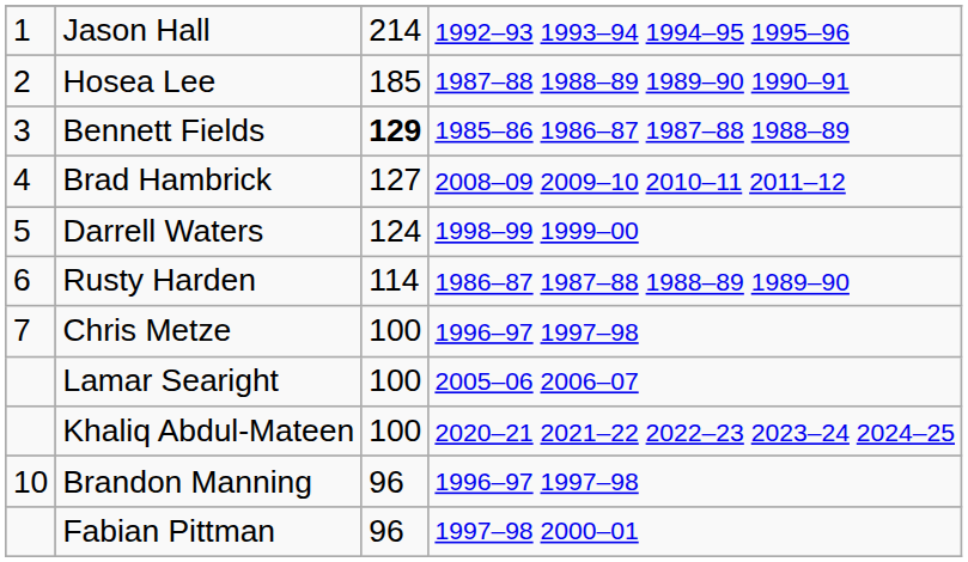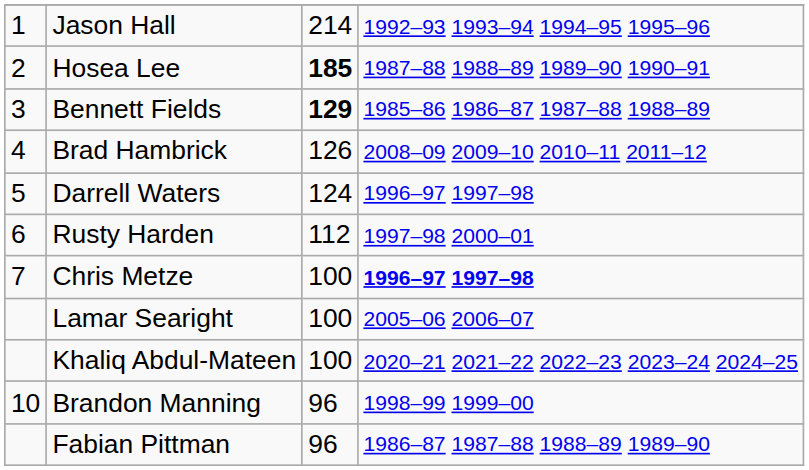 <table class="wikitable">
 <tr>
 </tr>
 <tr>
 <td>1</td>
 <td>Jason Hall</td>
 <td>214</td>
 <td style="font-size:80%;"><a href='#'>1992–93</a> <a href='#'>1993–94</a> <a href='#'>1994–95</a> <a href='#'>1995–96</a></td>
 </tr>
 <tr>
 <td>2</td>
 <td>Hosea Lee</td>
-<td>185</td>
+<td><strong>185</strong></td>
 <td style="font-size:80%;"><a href='#'>1987–88</a> <a href='#'>1988–89</a> <a href='#'>1989–90</a> <a href='#'>1990–91</a></td>
 </tr>
 <tr>
 <td>3</td>
 <td>Bennett Fields</td>
 <td><strong>129</strong></td>
 <td style="font-size:80%;"><a href='#'>1985–86</a> <a href='#'>1986–87</a> <a href='#'>1987–88</a> <a href='#'>1988–89</a></td>
 </tr>
 <tr>
 <td>4</td>
 <td>Brad Hambrick</td>
-<td>127</td>
+<td>126</td>
 <td style="font-size:80%;"><a href='#'>2008–09</a> <a href='#'>2009–10</a> <a href='#'>2010–11</a> <a href='#'>2011–12</a></td>
 </tr>
 <tr>
 <td>5</td>
 <td>Darrell Waters</td>
 <td>124</td>
-<td style="font-size:80%;"><a href='#'>1998–99</a> <a href='#'>1999–00</a></td>
+<td style="font-size:80%;"><a href='#'>1996–97</a> <a href='#'>1997–98</a></td>
 </tr>
 <tr>
 <td>6</td>
 <td>Rusty Harden</td>
-<td>114</td>
-<td style="font-size:80%;"><a href='#'>1986–87</a> <a href='#'>1987–88</a> <a href='#'>1988–89</a> <a href='#'>1989–90</a></td>
+<td>112</td>
+<td style="font-size:80%;"><a href='#'>1997–98</a> <a href='#'>2000–01</a></td>
 </tr>
 <tr>
 <td>7</td>
 <td>Chris Metze</td>
 <td>100</td>
-<td style="font-size:80%;"><a href='#'>1996–97</a> <a href='#'>1997–98</a></td>
+<td style="font-size:80%;"><strong><a href='#'>1996–97</a> <a href='#'>1997–98</a></strong></td>
 </tr>
 <tr>
 <td></td>
 <td>Lamar Searight</td>
 <td>100</td>
 <td style="font-size:80%;"><a href='#'>2005–06</a> <a href='#'>2006–07</a></td>
 </tr>
 <tr>
 <td></td>
 <td>Khaliq Abdul-Mateen</td>
 <td>100</td>
 <td style="font-size:80%;"><a href='#'>2020–21</a> <a href='#'>2021–22</a>  <a href='#'>2022–23</a> <a href='#'>2023–24</a> <a href='#'>2024–25</a></td>
 </tr>
 <tr>
 <td>10</td>
 <td>Brandon Manning</td>
 <td>96</td>
-<td style="font-size:80%;"><a href='#'>1996–97</a> <a href='#'>1997–98</a></td>
+<td style="font-size:80%;"><a href='#'>1998–99</a> <a href='#'>1999–00</a></td>
 </tr>
 <tr>
 <td></td>
 <td>Fabian Pittman</td>
 <td>96</td>
-<td style="font-size:80%;"><a href='#'>1997–98</a> <a href='#'>2000–01</a></td>
+<td style="font-size:80%;"><a href='#'>1986–87</a> <a href='#'>1987–88</a> <a href='#'>1988–89</a> <a href='#'>1989–90</a></td>
 </tr>
 </table>
